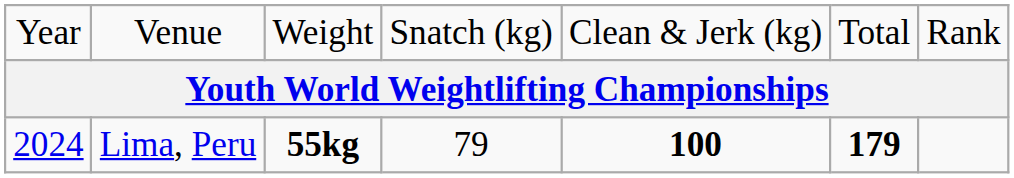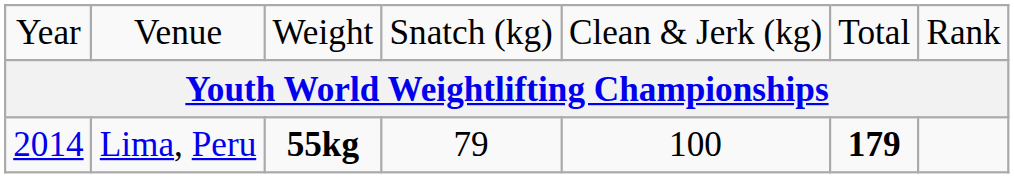 <table class=wikitable  style="text-align:center;">
 <tr>
 <td>Year</td>
 <td>Venue</td>
 <td>Weight</td>
 <td>Snatch (kg)</td>
 <td>Clean & Jerk (kg)</td>
 <td>Total</td>
 <td>Rank</td>
 </tr>
 <tr>
 <th colspan="7"><a href='#'>Youth World Weightlifting Championships</a></th>
 </tr>
 <tr>
-<td><a href='#'>2024</a></td>
+<td><a href='#'>2014</a></td>
 <td> <a href='#'>Lima</a>, <a href='#'>Peru</a></td>
 <td><strong>55kg</strong></td>
 <td>79</td>
-<td><strong>100</strong></td>
+<td>100</td>
 <td><strong>179</strong></td>
 <td> </td>
 </tr>
 </table>
